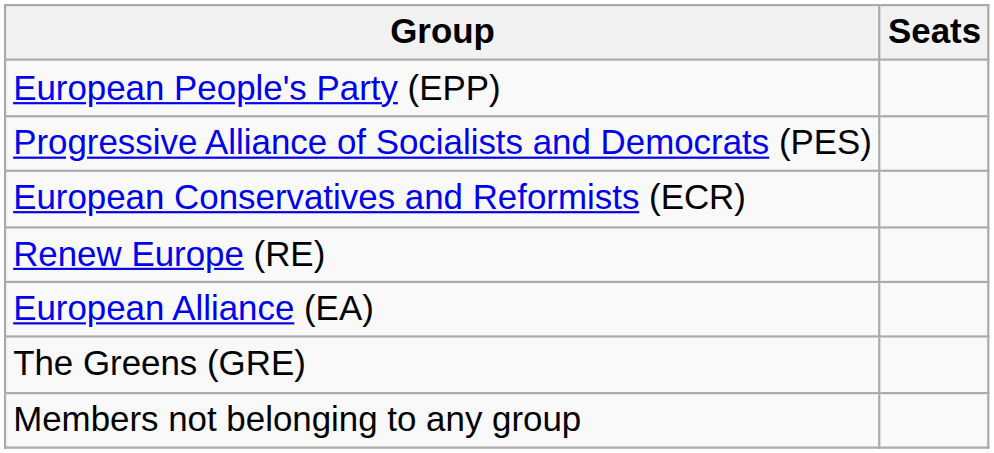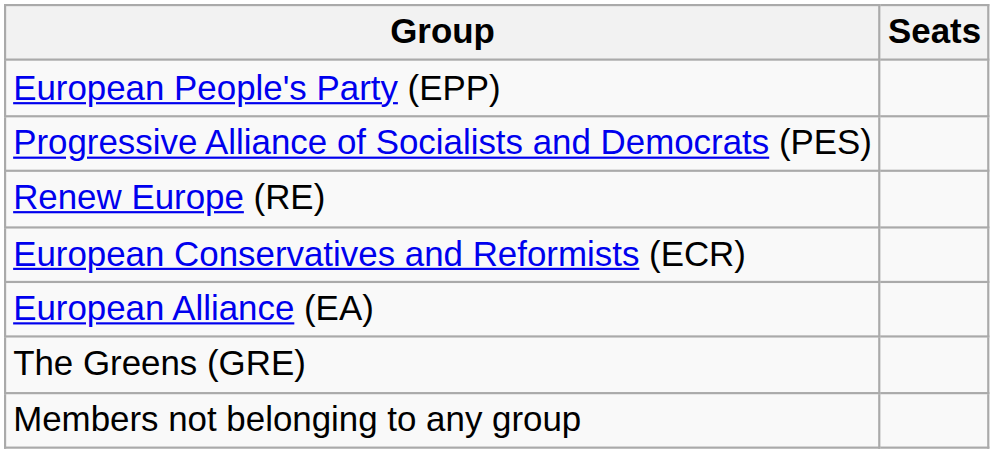 <table class="wikitable sortable">
 <tr>
 <th>Group</th>
 <th>Seats</th>
 </tr>
 <tr>
 <td><a href='#'>European People's Party</a> (EPP)</td>
 <td style="text-align: right;"></td>
 </tr>
 <tr>
 <td><a href='#'>Progressive Alliance of Socialists and Democrats</a> (PES)</td>
 <td style="text-align: right;"></td>
 </tr>
 <tr>
-<td><a href='#'>European Conservatives and Reformists</a> (ECR)</td>
+<td><a href='#'>Renew Europe</a> (RE)</td>
 <td style="text-align: right;"></td>
 </tr>
 <tr>
-<td><a href='#'>Renew Europe</a> (RE)</td>
+<td><a href='#'>European Conservatives and Reformists</a> (ECR)</td>
 <td style="text-align: right;"></td>
 </tr>
 <tr>
 <td><a href='#'>European Alliance</a> (EA)</td>
 <td style="text-align: right;"></td>
 </tr>
 <tr>
 <td>The Greens (GRE)</td>
 <td style="text-align: right;"></td>
 </tr>
 <tr>
 <td>Members not belonging to any group</td>
 <td style="text-align: right;"></td>
 </tr>
 </table>
